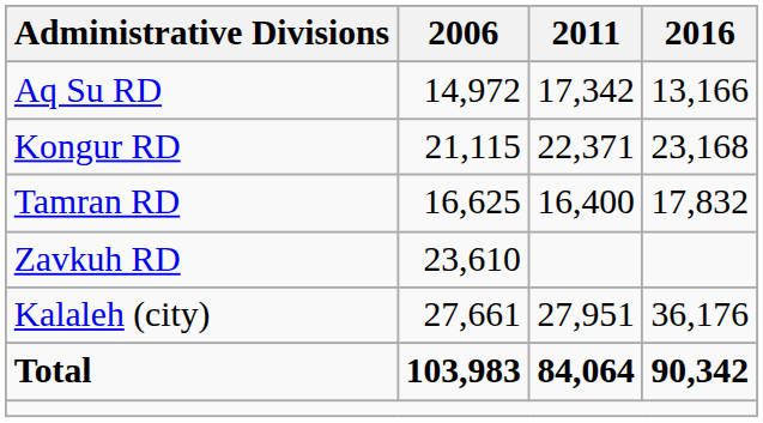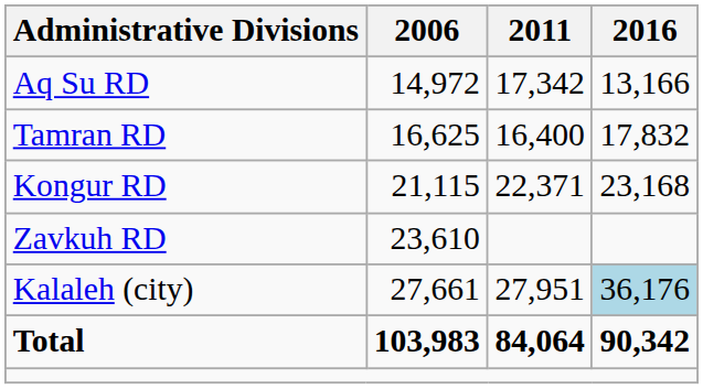 <table class="wikitable">
 <tr>
 <th>Administrative Divisions</th>
 <th>2006</th>
 <th>2011</th>
 <th>2016</th>
 </tr>
 <tr>
 <td><a href='#'>Aq Su RD</a></td>
 <td style="text-align: right;">14,972</td>
 <td style="text-align: right;">17,342</td>
 <td style="text-align: right;">13,166</td>
 </tr>
 <tr>
+<td><a href='#'>Tamran RD</a></td>
+<td style="text-align: right;">16,625</td>
+<td style="text-align: right;">16,400</td>
+<td style="text-align: right;">17,832</td>
+</tr>
+<tr>
 <td><a href='#'>Kongur RD</a></td>
 <td style="text-align: right;">21,115</td>
 <td style="text-align: right;">22,371</td>
 <td style="text-align: right;">23,168</td>
-</tr>
-<tr>
-<td><a href='#'>Tamran RD</a></td>
-<td style="text-align: right;">16,625</td>
-<td style="text-align: right;">16,400</td>
-<td style="text-align: right;">17,832</td>
 </tr>
 <tr>
 <td><a href='#'>Zavkuh RD</a></td>
 <td style="text-align: right;">23,610</td>
 <td style="text-align: right;"></td>
 <td style="text-align: right;"></td>
 </tr>
 <tr>
 <td><a href='#'>Kalaleh</a> (city)</td>
 <td style="text-align: right;">27,661</td>
 <td style="text-align: right;">27,951</td>
-<td style="text-align: right;">36,176</td>
+<td style="background: lightblue; text-align: right;">36,176</td>
 </tr>
 <tr>
 <td><strong>Total</strong></td>
 <td style="text-align: right;"><strong>103,983</strong></td>
 <td style="text-align: right;"><strong>84,064</strong></td>
 <td style="text-align: right;"><strong>90,342</strong></td>
 </tr>
 <tr>
 <td colspan=4></td>
 </tr>
 </table>
